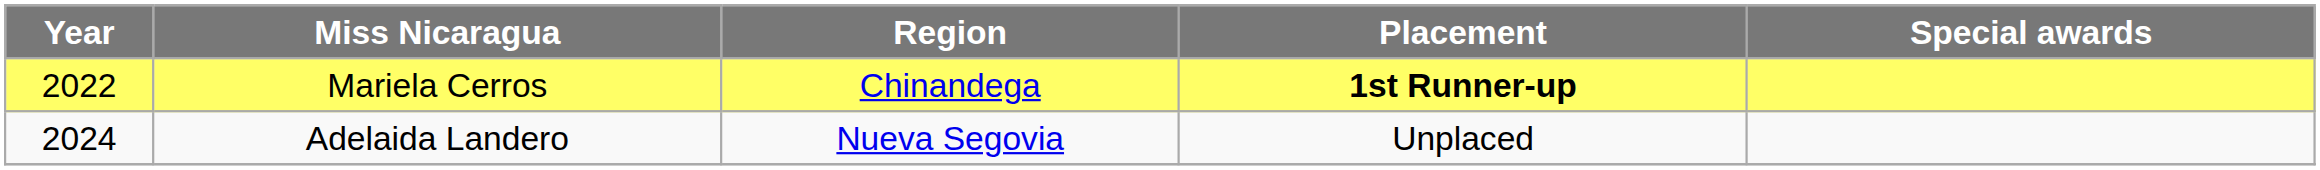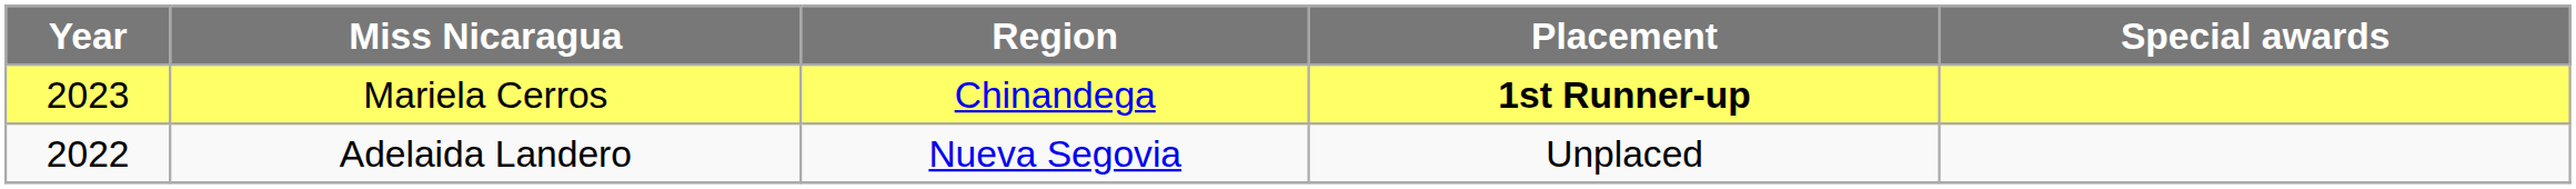 <table class="wikitable sortable" style="font-size: 95%; text-align:center">
 <tr>
 <th width="60" style="background-color:#787878;color:#FFFFFF;">Year</th>
 <th width="250" style="background-color:#787878;color:#FFFFFF;">Miss Nicaragua</th>
 <th width="200" style="background-color:#787878;color:#FFFFFF;">Region</th>
 <th width="250" style="background-color:#787878;color:#FFFFFF;">Placement</th>
 <th width="250" style="background-color:#787878;color:#FFFFFF;">Special awards</th>
 </tr>
 <tr bgcolor="FFFF66">
-<td>2022</td>
+<td>2023</td>
 <td>Mariela Cerros</td>
 <td><a href='#'>Chinandega</a></td>
 <td><strong>1st Runner-up</strong></td>
 <td></td>
 </tr>
 <tr>
-<td>2024</td>
+<td>2022</td>
 <td>Adelaida Landero</td>
 <td><a href='#'>Nueva Segovia</a></td>
 <td>Unplaced</td>
 <td></td>
 </tr>
 <tr>
 </tr>
 </table>
